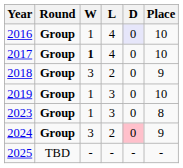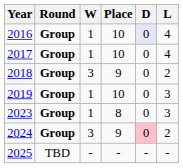 <table class="wikitable" style="text-align: center;">
 <tr>
 <th>Year</th>
 <th width="50">Round</th>
 <th width="20">W</th>
+<th width="20">Place</th>
+<th width="20">D</th>
 <th width="20">L</th>
-<th width="20">D</th>
-<th width="20">Place</th>
 </tr>
 <tr>
 <td> <a href='#'>2016</a></td>
 <td><strong>Group</strong></td>
 <td>1</td>
+<td>10</td>
+<td style="background: lavender;">0</td>
 <td>4</td>
-<td style="background: lavender;">0</td>
-<td>10</td>
 </tr>
 <tr>
 <td> <a href='#'>2017</a></td>
 <td><strong>Group</strong></td>
-<td><strong>1</strong></td>
+<td>1</td>
+<td>10</td>
+<td>0</td>
 <td>4</td>
-<td>0</td>
-<td>10</td>
 </tr>
 <tr>
 <td> <a href='#'>2018</a></td>
 <td><strong>Group</strong></td>
 <td>3</td>
+<td>9</td>
+<td>0</td>
 <td>2</td>
-<td>0</td>
-<td>9</td>
 </tr>
 <tr>
 <td> <a href='#'>2019</a></td>
 <td><strong>Group</strong></td>
 <td>1</td>
+<td>10</td>
+<td>0</td>
 <td>3</td>
-<td>0</td>
-<td>10</td>
 </tr>
 <tr>
 <td> <a href='#'>2023</a></td>
 <td><strong>Group</strong></td>
 <td>1</td>
+<td>8</td>
+<td>0</td>
 <td>3</td>
-<td>0</td>
-<td>8</td>
 </tr>
 <tr>
 <td> <a href='#'>2024</a></td>
 <td><strong>Group</strong></td>
 <td>3</td>
+<td>9</td>
+<td style="background: pink;">0</td>
 <td>2</td>
-<td style="background: pink;">0</td>
-<td>9</td>
 </tr>
 <tr>
 <td> <a href='#'>2025</a></td>
 <td>TBD</td>
 <td>-</td>
 <td>-</td>
 <td>-</td>
 <td>-</td>
 </tr>
 </table>
